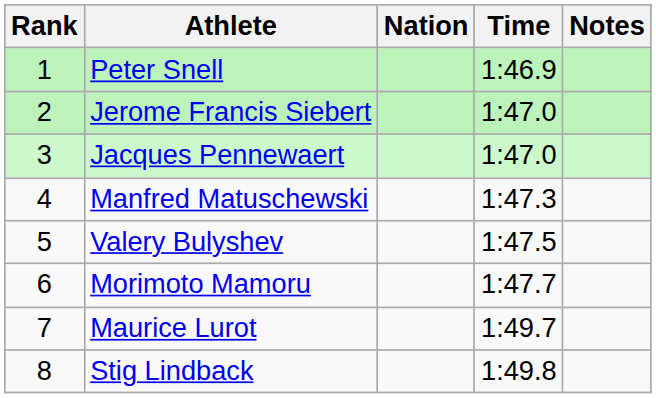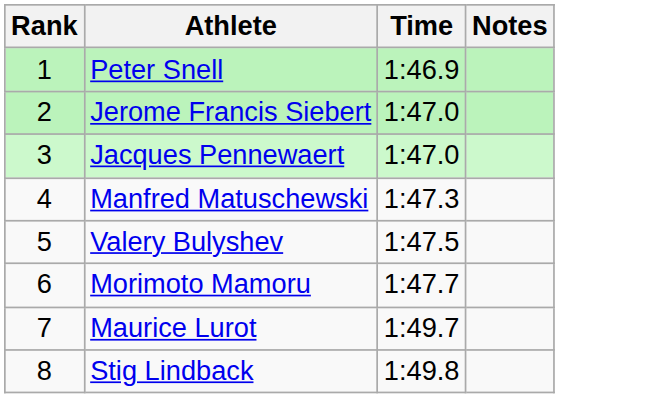 <table class="wikitable sortable" style="text-align:center">
 <tr>
 <th>Rank</th>
 <th>Athlete</th>
-<th>Nation</th>
 <th>Time</th>
 <th>Notes</th>
 </tr>
 <tr bgcolor=bbf3bb>
 <td>1</td>
 <td align=left><a href='#'>Peter Snell</a></td>
-<td align=left></td>
 <td>1:46.9</td>
 <td></td>
 </tr>
 <tr bgcolor=bbf3bb>
 <td>2</td>
 <td align=left><a href='#'>Jerome Francis Siebert</a></td>
-<td align=left></td>
 <td>1:47.0</td>
 <td></td>
 </tr>
 <tr bgcolor=ccf9cc>
 <td>3</td>
 <td align=left><a href='#'>Jacques Pennewaert</a></td>
-<td align=left></td>
 <td>1:47.0</td>
 <td></td>
 </tr>
 <tr>
 <td>4</td>
 <td align=left><a href='#'>Manfred Matuschewski</a></td>
-<td align=left></td>
 <td>1:47.3</td>
 <td></td>
 </tr>
 <tr>
 <td>5</td>
 <td align=left><a href='#'>Valery Bulyshev</a></td>
-<td align=left></td>
 <td>1:47.5</td>
 <td></td>
 </tr>
 <tr>
 <td>6</td>
 <td align=left><a href='#'>Morimoto Mamoru</a></td>
-<td align=left></td>
 <td>1:47.7</td>
 <td></td>
 </tr>
 <tr>
 <td>7</td>
 <td align=left><a href='#'>Maurice Lurot</a></td>
-<td align=left></td>
 <td>1:49.7</td>
 <td></td>
 </tr>
 <tr>
 <td>8</td>
 <td align=left><a href='#'>Stig Lindback</a></td>
-<td align=left></td>
 <td>1:49.8</td>
 <td></td>
 </tr>
 </table>
